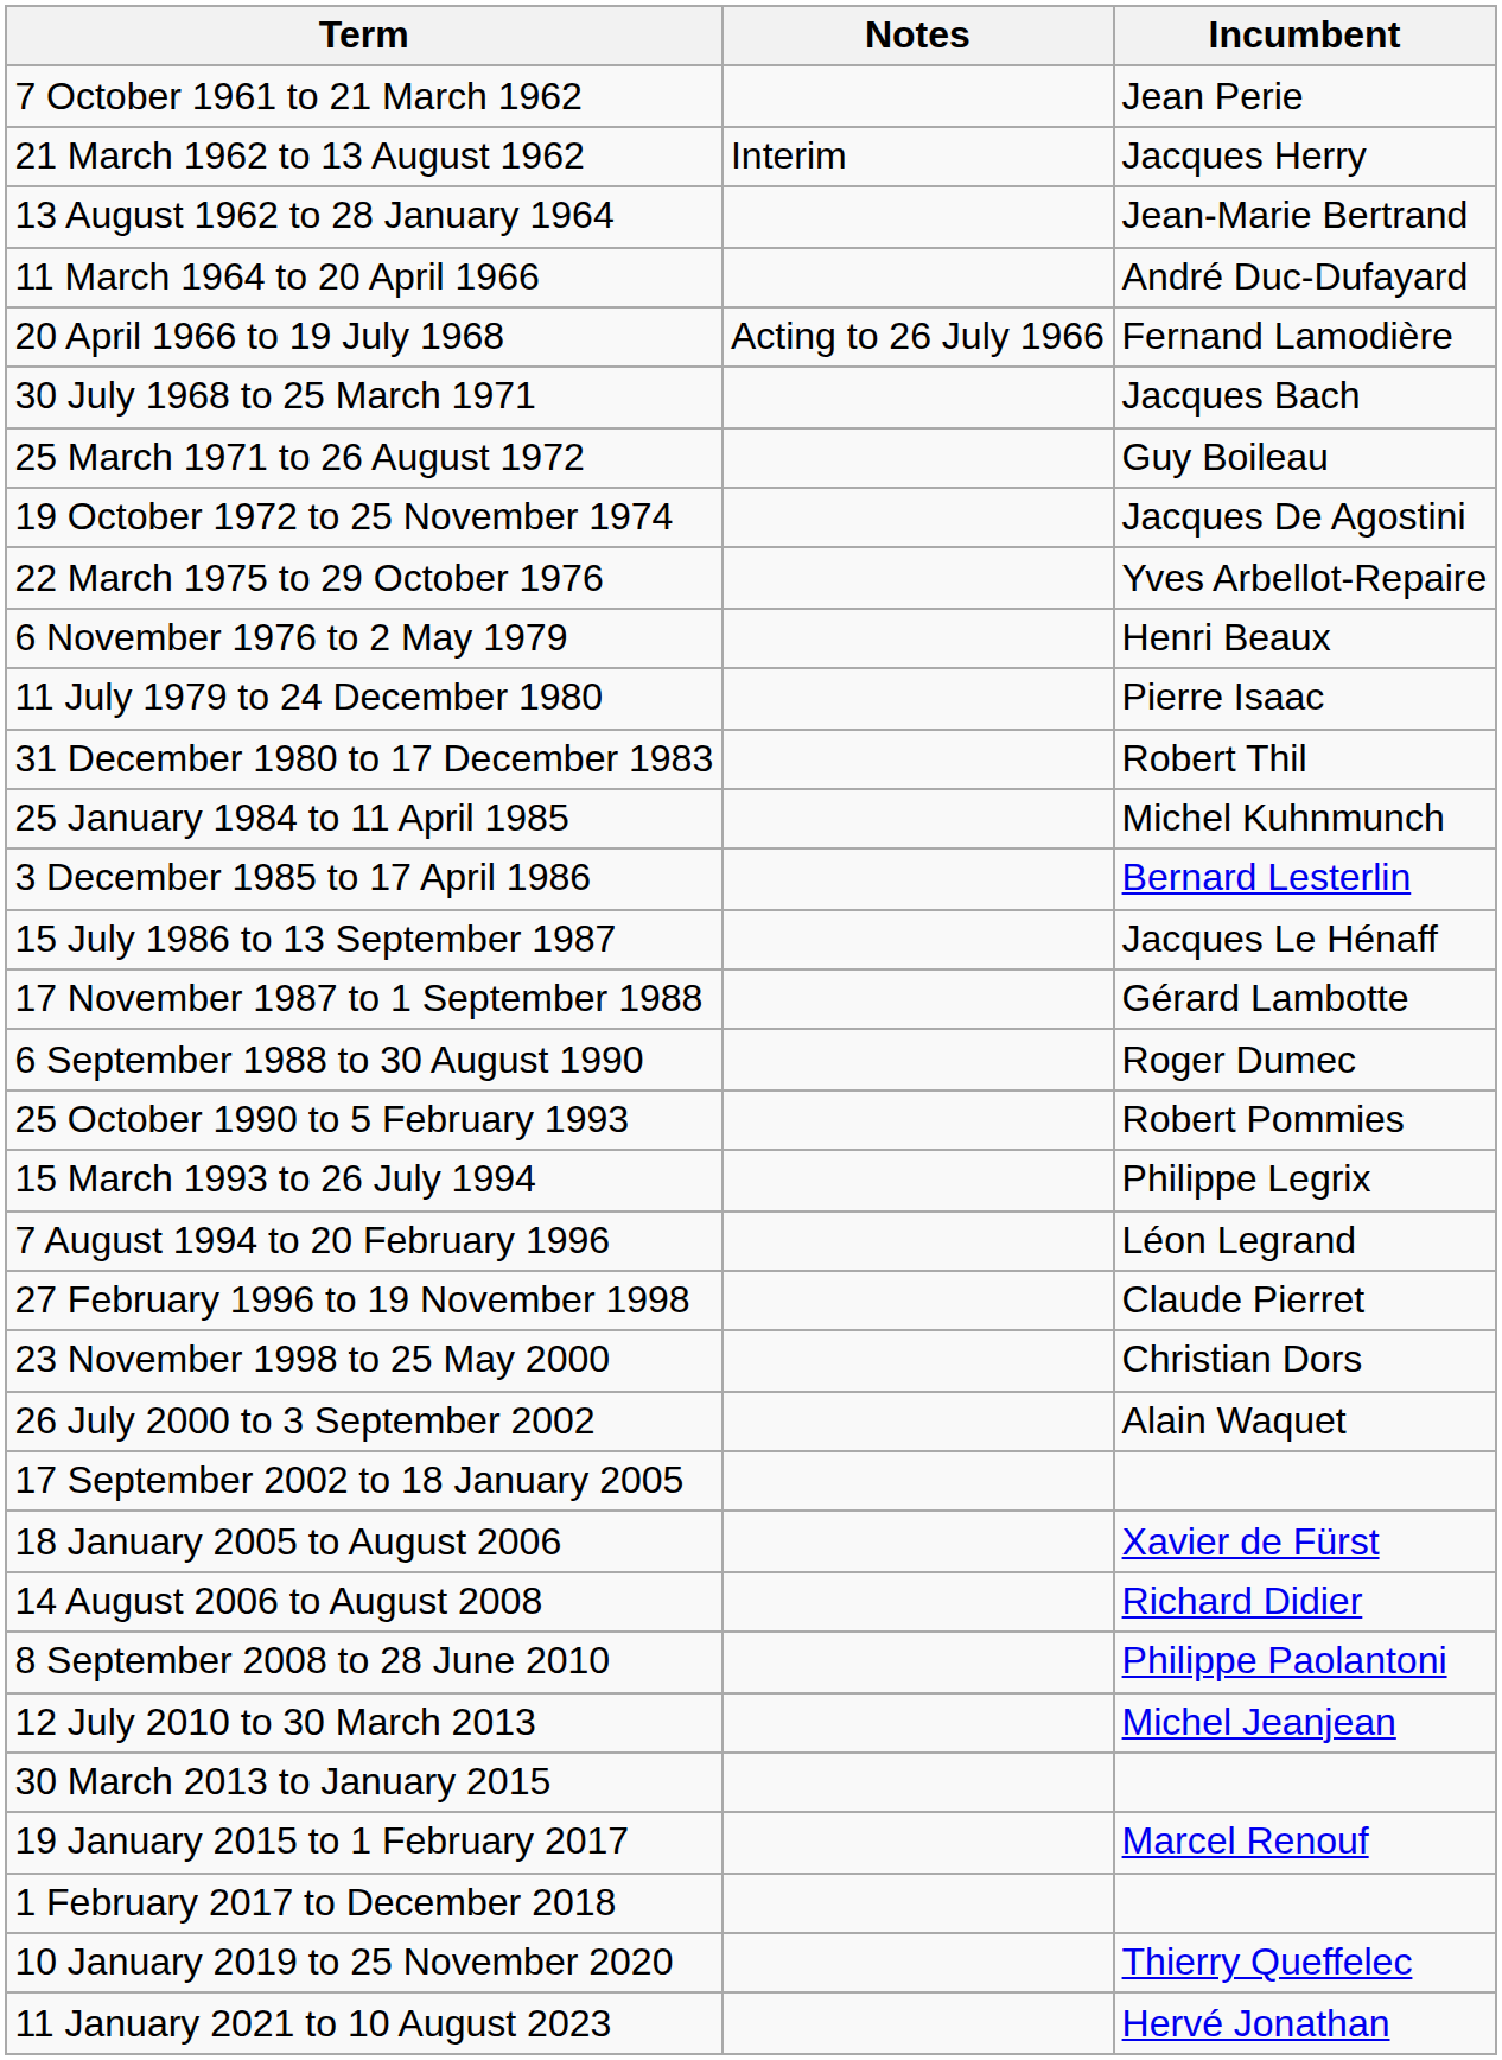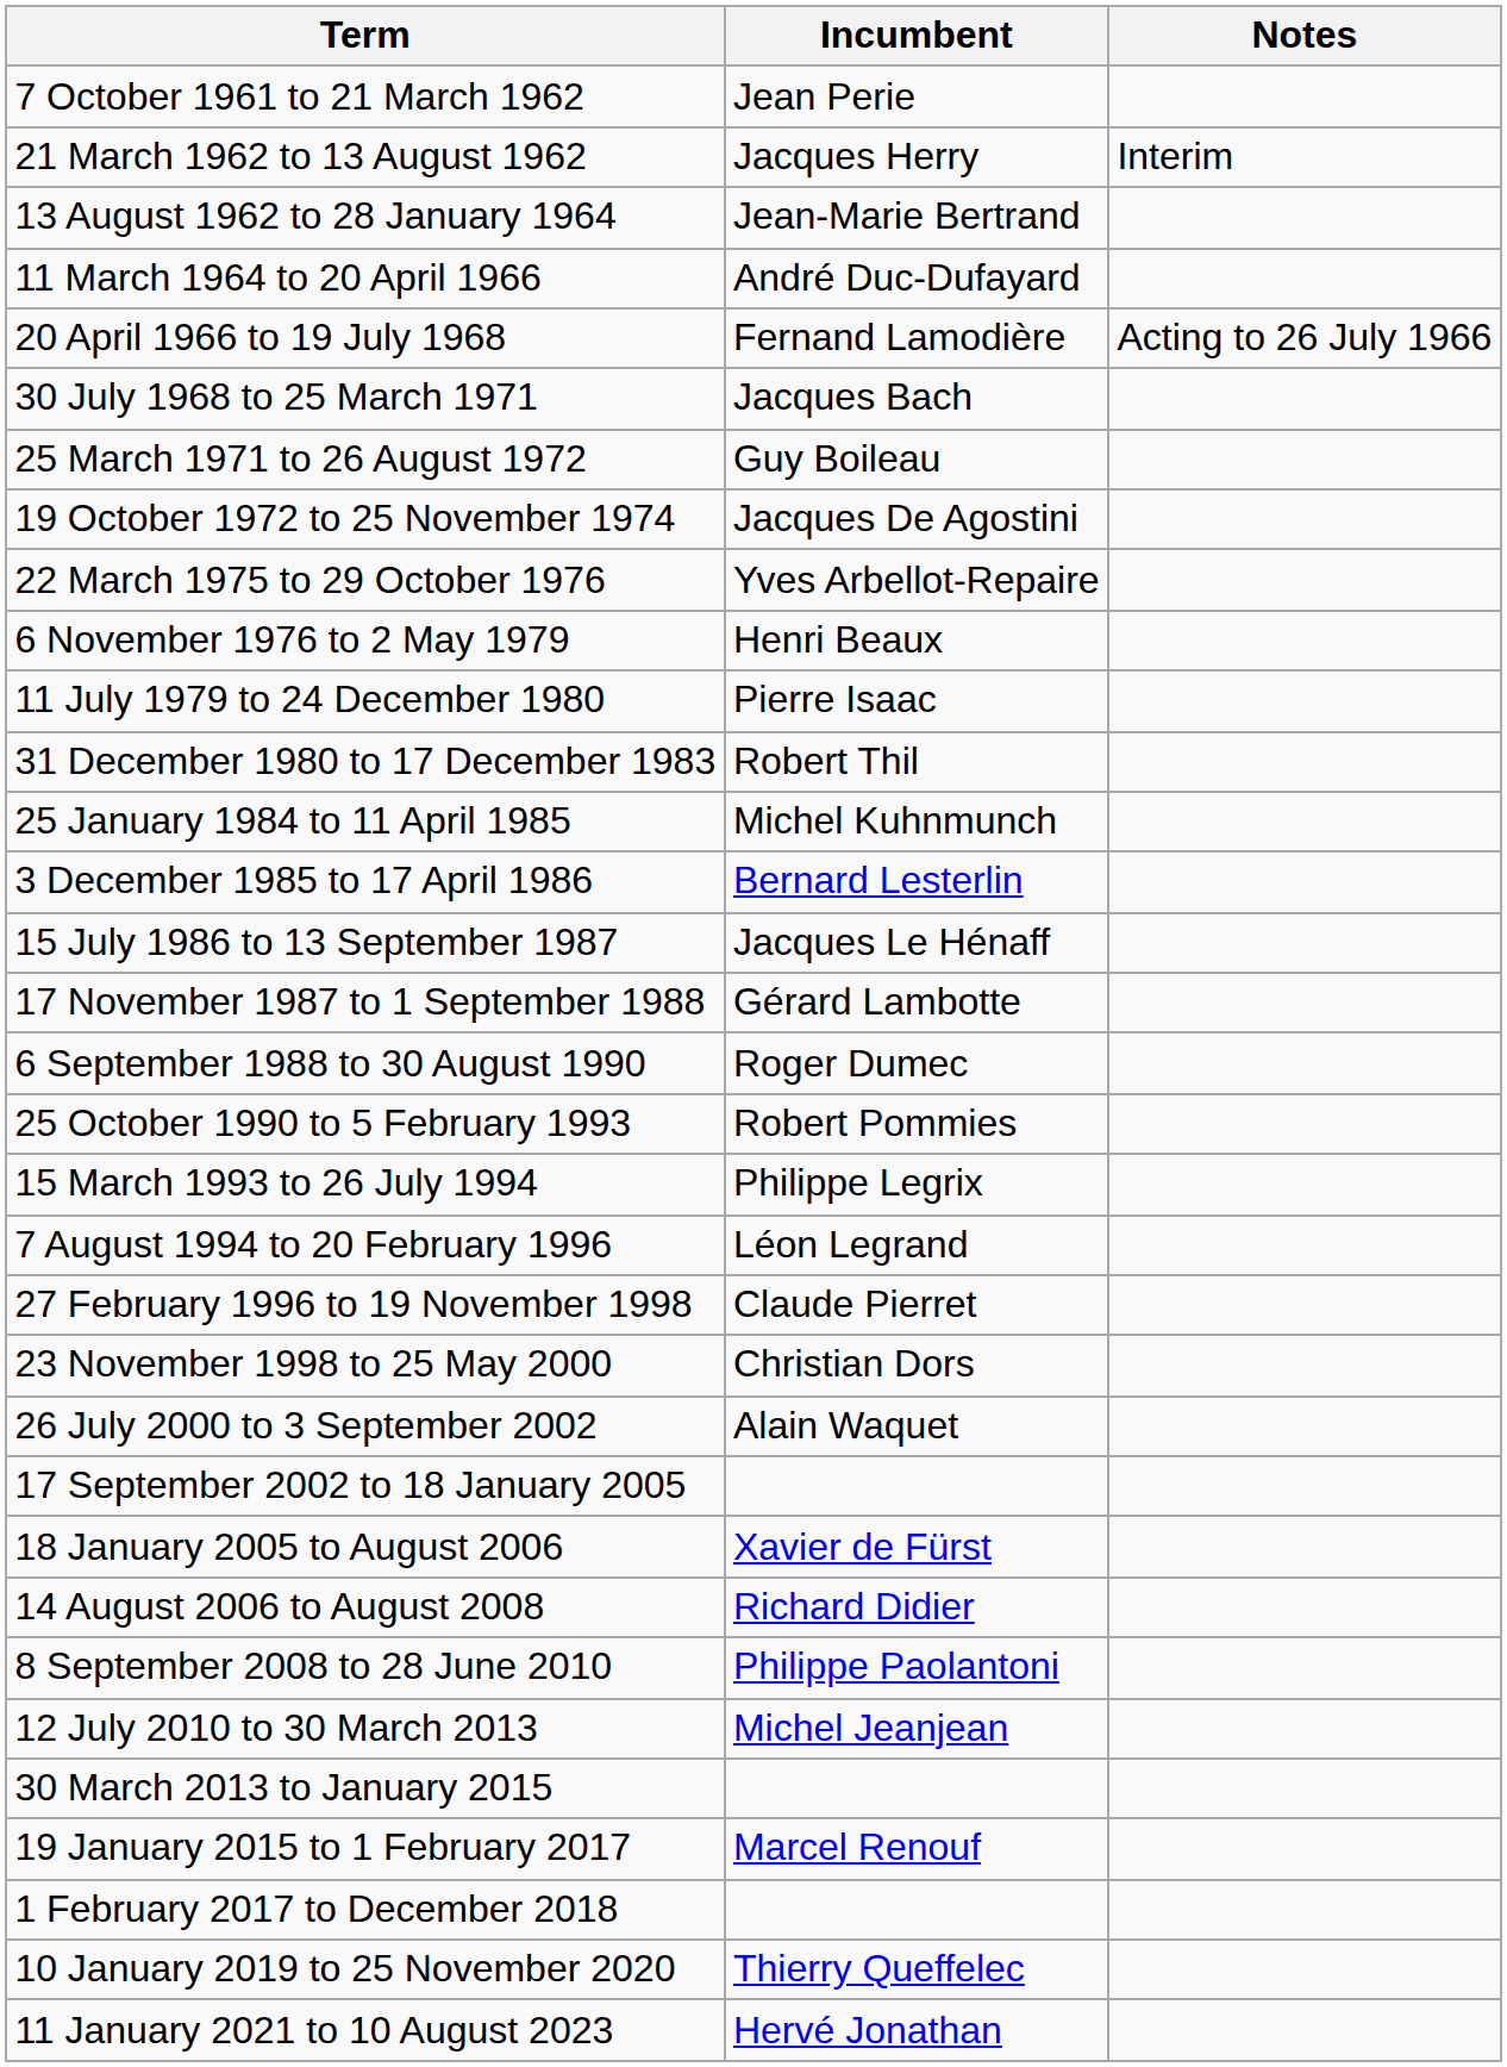 <table class="wikitable">
 <tr>
 <th>Term</th>
+<th>Incumbent</th>
 <th>Notes</th>
-<th>Incumbent</th>
 </tr>
 <tr>
 <td>7 October 1961 to 21 March 1962</td>
+<td>Jean Perie</td>
 <td></td>
-<td>Jean Perie</td>
 </tr>
 <tr>
 <td>21 March 1962 to 13 August 1962</td>
+<td>Jacques Herry</td>
 <td>Interim</td>
-<td>Jacques Herry</td>
 </tr>
 <tr>
 <td>13 August 1962 to 28 January 1964</td>
+<td>Jean-Marie Bertrand</td>
 <td></td>
-<td>Jean-Marie Bertrand</td>
 </tr>
 <tr>
 <td>11 March 1964 to 20 April 1966</td>
+<td>André Duc-Dufayard</td>
 <td></td>
-<td>André Duc-Dufayard</td>
 </tr>
 <tr>
 <td>20 April 1966 to 19 July 1968</td>
+<td>Fernand Lamodière</td>
 <td>Acting to 26 July 1966</td>
-<td>Fernand Lamodière</td>
 </tr>
 <tr>
 <td>30 July 1968 to 25 March 1971</td>
+<td>Jacques Bach</td>
 <td></td>
-<td>Jacques Bach</td>
 </tr>
 <tr>
 <td>25 March 1971 to 26 August 1972</td>
+<td>Guy Boileau</td>
 <td></td>
-<td>Guy Boileau</td>
 </tr>
 <tr>
 <td>19 October 1972 to 25 November 1974</td>
+<td>Jacques De Agostini</td>
 <td></td>
-<td>Jacques De Agostini</td>
 </tr>
 <tr>
 <td>22 March 1975 to 29 October 1976</td>
+<td>Yves Arbellot-Repaire</td>
 <td></td>
-<td>Yves Arbellot-Repaire</td>
 </tr>
 <tr>
 <td>6 November 1976 to 2 May 1979</td>
+<td>Henri Beaux</td>
 <td></td>
-<td>Henri Beaux</td>
 </tr>
 <tr>
 <td>11 July 1979 to 24 December 1980</td>
+<td>Pierre Isaac</td>
 <td></td>
-<td>Pierre Isaac</td>
 </tr>
 <tr>
 <td>31 December 1980 to 17 December 1983</td>
+<td>Robert Thil</td>
 <td></td>
-<td>Robert Thil</td>
 </tr>
 <tr>
 <td>25 January 1984 to 11 April 1985</td>
+<td>Michel Kuhnmunch</td>
 <td></td>
-<td>Michel Kuhnmunch</td>
 </tr>
 <tr>
 <td>3 December 1985 to 17 April 1986</td>
+<td><a href='#'>Bernard Lesterlin</a></td>
 <td></td>
-<td><a href='#'>Bernard Lesterlin</a></td>
 </tr>
 <tr>
 <td>15 July 1986 to 13 September 1987</td>
+<td>Jacques Le Hénaff</td>
 <td></td>
-<td>Jacques Le Hénaff</td>
 </tr>
 <tr>
 <td>17 November 1987 to 1 September 1988</td>
+<td>Gérard Lambotte</td>
 <td></td>
-<td>Gérard Lambotte</td>
 </tr>
 <tr>
 <td>6 September 1988 to 30 August 1990</td>
+<td>Roger Dumec</td>
 <td></td>
-<td>Roger Dumec</td>
 </tr>
 <tr>
 <td>25 October 1990 to 5 February 1993</td>
+<td>Robert Pommies</td>
 <td></td>
-<td>Robert Pommies</td>
 </tr>
 <tr>
 <td>15 March 1993 to 26 July 1994</td>
+<td>Philippe Legrix</td>
 <td></td>
-<td>Philippe Legrix</td>
 </tr>
 <tr>
 <td>7 August 1994 to 20 February 1996</td>
+<td>Léon Legrand</td>
 <td></td>
-<td>Léon Legrand</td>
 </tr>
 <tr>
 <td>27 February 1996 to 19 November 1998</td>
+<td>Claude Pierret</td>
 <td></td>
-<td>Claude Pierret</td>
 </tr>
 <tr>
 <td>23 November 1998 to 25 May 2000</td>
+<td>Christian Dors</td>
 <td></td>
-<td>Christian Dors</td>
 </tr>
 <tr>
 <td>26 July 2000 to 3 September 2002</td>
+<td>Alain Waquet</td>
 <td></td>
-<td>Alain Waquet</td>
 </tr>
 <tr>
 <td>17 September 2002 to 18 January 2005</td>
 <td></td>
 <td></td>
 </tr>
 <tr>
 <td>18 January 2005 to August 2006</td>
+<td><a href='#'>Xavier de Fürst</a></td>
 <td></td>
-<td><a href='#'>Xavier de Fürst</a></td>
 </tr>
 <tr>
 <td>14 August 2006 to August 2008</td>
+<td><a href='#'>Richard Didier</a></td>
 <td></td>
-<td><a href='#'>Richard Didier</a></td>
 </tr>
 <tr>
 <td>8 September 2008 to 28 June 2010</td>
+<td><a href='#'>Philippe Paolantoni</a></td>
 <td></td>
-<td><a href='#'>Philippe Paolantoni</a></td>
 </tr>
 <tr>
 <td>12 July 2010 to 30 March 2013</td>
+<td><a href='#'>Michel Jeanjean</a></td>
 <td></td>
-<td><a href='#'>Michel Jeanjean</a></td>
 </tr>
 <tr>
 <td>30 March 2013 to January 2015</td>
 <td></td>
 <td></td>
 </tr>
 <tr>
 <td>19 January 2015 to 1 February 2017</td>
+<td><a href='#'>Marcel Renouf</a></td>
 <td></td>
-<td><a href='#'>Marcel Renouf</a></td>
 </tr>
 <tr>
 <td>1 February 2017 to December 2018</td>
 <td></td>
 <td></td>
 </tr>
 <tr>
 <td>10 January 2019 to 25 November 2020</td>
+<td><a href='#'>Thierry Queffelec</a></td>
 <td></td>
-<td><a href='#'>Thierry Queffelec</a></td>
 </tr>
 <tr>
 <td>11 January 2021 to 10 August 2023</td>
+<td><a href='#'>Hervé Jonathan</a></td>
 <td></td>
-<td><a href='#'>Hervé Jonathan</a></td>
 </tr>
 </table>
